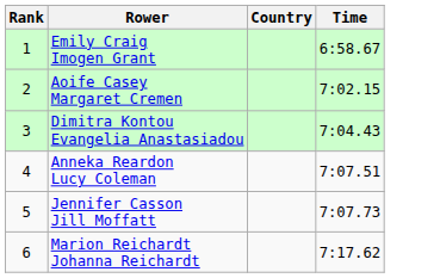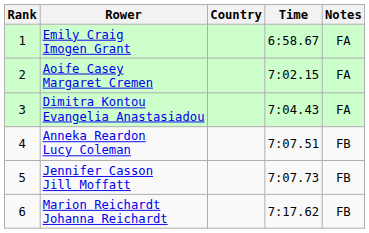 <table class="wikitable" style="text-align:center">
 <tr>
 <th>Rank</th>
 <th>Rower</th>
 <th>Country</th>
 <th>Time</th>
+<th>Notes</th>
 </tr>
 <tr bgcolor=ccffcc>
 <td>1</td>
 <td align="left"><a href='#'>Emily Craig</a><br><a href='#'>Imogen Grant</a></td>
 <td align="left"></td>
 <td>6:58.67</td>
+<td>FA</td>
 </tr>
 <tr bgcolor=ccffcc>
 <td>2</td>
 <td align="left"><a href='#'>Aoife Casey</a><br><a href='#'>Margaret Cremen</a></td>
 <td align="left"></td>
 <td>7:02.15</td>
+<td>FA</td>
 </tr>
 <tr bgcolor=ccffcc>
 <td>3</td>
 <td align="left"><a href='#'>Dimitra Kontou</a><br><a href='#'>Evangelia Anastasiadou</a></td>
 <td align="left"></td>
 <td>7:04.43</td>
+<td>FA</td>
 </tr>
 <tr>
 <td>4</td>
 <td align="left"><a href='#'>Anneka Reardon</a><br><a href='#'>Lucy Coleman</a></td>
 <td align="left"></td>
 <td>7:07.51</td>
+<td>FB</td>
 </tr>
 <tr>
 <td>5</td>
 <td align="left"><a href='#'>Jennifer Casson</a><br><a href='#'>Jill Moffatt</a></td>
 <td align="left"></td>
 <td>7:07.73</td>
+<td>FB</td>
 </tr>
 <tr>
 <td>6</td>
 <td align="left"><a href='#'>Marion Reichardt</a><br><a href='#'>Johanna Reichardt</a></td>
 <td align="left"></td>
 <td>7:17.62</td>
+<td>FB</td>
 </tr>
 </table>
